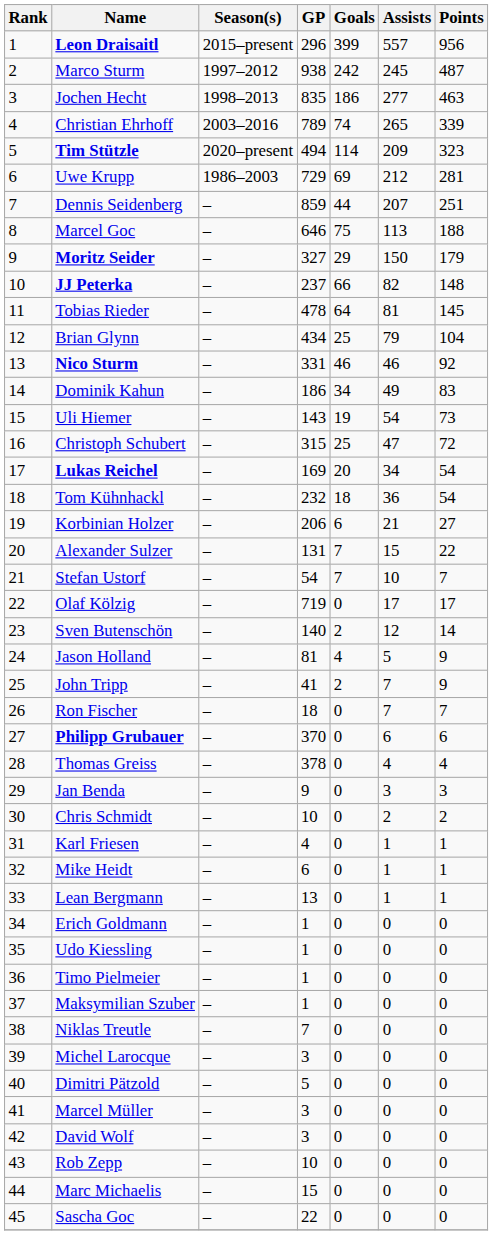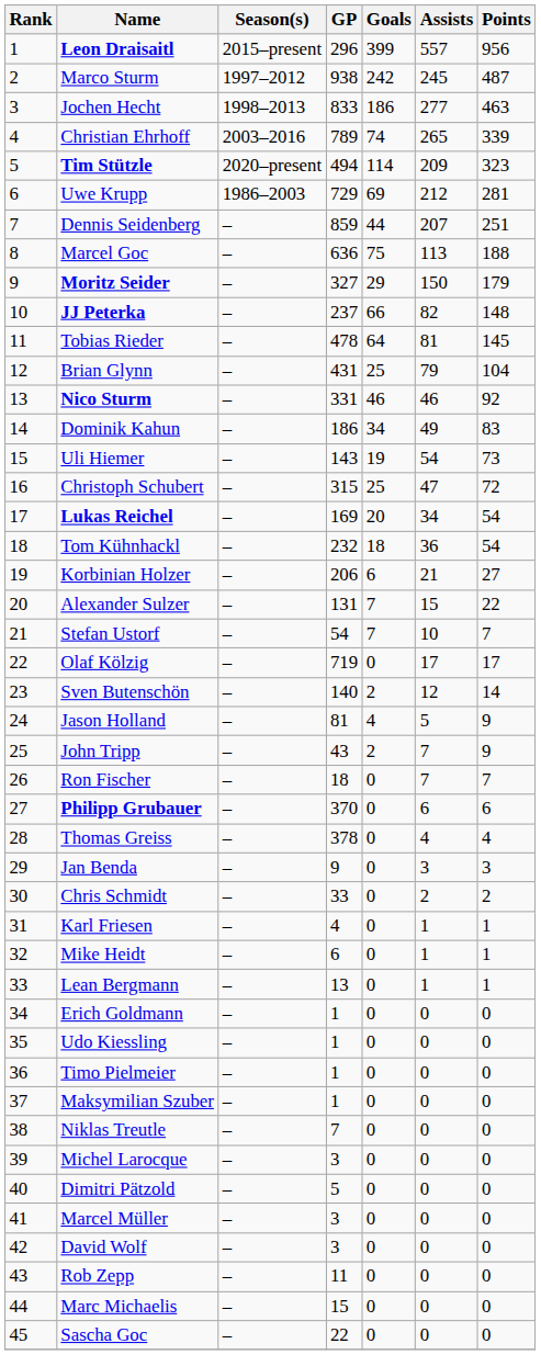 <table class="wikitable sortable" id="Table3">
 <tr style="background-color: #e0e0e0; text-align: center;">
 <th>Rank</th>
 <th class="unsortable">Name</th>
 <th>Season(s)</th>
 <th>GP</th>
 <th>Goals</th>
 <th>Assists</th>
 <th>Points</th>
 </tr>
 <tr>
 <td>1</td>
 <td><strong><a href='#'>Leon Draisaitl</a></strong></td>
 <td>2015–present</td>
 <td>296</td>
 <td>399</td>
 <td>557</td>
 <td>956</td>
 </tr>
 <tr>
 <td>2</td>
 <td><a href='#'>Marco Sturm</a></td>
 <td>1997–2012</td>
 <td>938</td>
 <td>242</td>
 <td>245</td>
 <td>487</td>
 </tr>
 <tr>
 <td>3</td>
 <td><a href='#'>Jochen Hecht</a></td>
 <td>1998–2013</td>
-<td>835</td>
+<td>833</td>
 <td>186</td>
 <td>277</td>
 <td>463</td>
 </tr>
 <tr>
 <td>4</td>
 <td><a href='#'>Christian Ehrhoff</a></td>
 <td>2003–2016</td>
 <td>789</td>
 <td>74</td>
 <td>265</td>
 <td>339</td>
 </tr>
 <tr>
 <td>5</td>
 <td><strong><a href='#'>Tim Stützle</a></strong></td>
 <td>2020–present</td>
 <td>494</td>
 <td>114</td>
 <td>209</td>
 <td>323</td>
 </tr>
 <tr>
 <td>6</td>
 <td><a href='#'>Uwe Krupp</a>  </td>
 <td>1986–2003</td>
 <td>729</td>
 <td>69</td>
 <td>212</td>
 <td>281</td>
 </tr>
 <tr>
 <td>7</td>
 <td><a href='#'>Dennis Seidenberg</a> </td>
 <td>–</td>
 <td>859</td>
 <td>44</td>
 <td>207</td>
 <td>251</td>
 </tr>
 <tr>
 <td>8</td>
 <td><a href='#'>Marcel Goc</a></td>
 <td>–</td>
-<td>646</td>
+<td>636</td>
 <td>75</td>
 <td>113</td>
 <td>188</td>
 </tr>
 <tr>
 <td>9</td>
 <td><strong><a href='#'>Moritz Seider</a></strong></td>
 <td>–</td>
 <td>327</td>
 <td>29</td>
 <td>150</td>
 <td>179</td>
 </tr>
 <tr>
 <td>10</td>
 <td><strong><a href='#'>JJ Peterka</a></strong></td>
 <td>–</td>
 <td>237</td>
 <td>66</td>
 <td>82</td>
 <td>148</td>
 </tr>
 <tr>
 <td>11</td>
 <td><a href='#'>Tobias Rieder</a></td>
 <td>–</td>
 <td>478</td>
 <td>64</td>
 <td>81</td>
 <td>145</td>
 </tr>
 <tr>
 <td>12</td>
 <td><a href='#'>Brian Glynn</a></td>
 <td>–</td>
-<td>434</td>
+<td>431</td>
 <td>25</td>
 <td>79</td>
 <td>104</td>
 </tr>
 <tr>
 <td>13</td>
 <td><strong><a href='#'>Nico Sturm</a></strong> </td>
 <td>–</td>
 <td>331</td>
 <td>46</td>
 <td>46</td>
 <td>92</td>
 </tr>
 <tr>
 <td>14</td>
 <td><a href='#'>Dominik Kahun</a></td>
 <td>–</td>
 <td>186</td>
 <td>34</td>
 <td>49</td>
 <td>83</td>
 </tr>
 <tr>
 <td>15</td>
 <td><a href='#'>Uli Hiemer</a></td>
 <td>–</td>
 <td>143</td>
 <td>19</td>
 <td>54</td>
 <td>73</td>
 </tr>
 <tr>
 <td>16</td>
 <td><a href='#'>Christoph Schubert</a></td>
 <td>–</td>
 <td>315</td>
 <td>25</td>
 <td>47</td>
 <td>72</td>
 </tr>
 <tr>
 <td>17</td>
 <td><strong><a href='#'>Lukas Reichel</a></strong></td>
 <td>–</td>
 <td>169</td>
 <td>20</td>
 <td>34</td>
 <td>54</td>
 </tr>
 <tr>
 <td>18</td>
 <td><a href='#'>Tom Kühnhackl</a>  </td>
 <td>–</td>
 <td>232</td>
 <td>18</td>
 <td>36</td>
 <td>54</td>
 </tr>
 <tr>
 <td>19</td>
 <td><a href='#'>Korbinian Holzer</a></td>
 <td>–</td>
 <td>206</td>
 <td>6</td>
 <td>21</td>
 <td>27</td>
 </tr>
 <tr>
 <td>20</td>
 <td><a href='#'>Alexander Sulzer</a></td>
 <td>–</td>
 <td>131</td>
 <td>7</td>
 <td>15</td>
 <td>22</td>
 </tr>
 <tr>
 <td>21</td>
 <td><a href='#'>Stefan Ustorf</a></td>
 <td>–</td>
 <td>54</td>
 <td>7</td>
 <td>10</td>
 <td>7</td>
 </tr>
 <tr>
 <td>22</td>
 <td><a href='#'>Olaf Kölzig</a></td>
 <td>–</td>
 <td>719</td>
 <td>0</td>
 <td>17</td>
 <td>17</td>
 </tr>
 <tr>
 <td>23</td>
 <td><a href='#'>Sven Butenschön</a></td>
 <td>–</td>
 <td>140</td>
 <td>2</td>
 <td>12</td>
 <td>14</td>
 </tr>
 <tr>
 <td>24</td>
 <td><a href='#'>Jason Holland</a></td>
 <td>–</td>
 <td>81</td>
 <td>4</td>
 <td>5</td>
 <td>9</td>
 </tr>
 <tr>
 <td>25</td>
 <td><a href='#'>John Tripp</a></td>
 <td>–</td>
-<td>41</td>
+<td>43</td>
 <td>2</td>
 <td>7</td>
 <td>9</td>
 </tr>
 <tr>
 <td>26</td>
 <td><a href='#'>Ron Fischer</a></td>
 <td>–</td>
 <td>18</td>
 <td>0</td>
 <td>7</td>
 <td>7</td>
 </tr>
 <tr>
 <td>27</td>
 <td><strong><a href='#'>Philipp Grubauer</a></strong> </td>
 <td>–</td>
 <td>370</td>
 <td>0</td>
 <td>6</td>
 <td>6</td>
 </tr>
 <tr>
 <td>28</td>
 <td><a href='#'>Thomas Greiss</a></td>
 <td>–</td>
 <td>378</td>
 <td>0</td>
 <td>4</td>
 <td>4</td>
 </tr>
 <tr>
 <td>29</td>
 <td><a href='#'>Jan Benda</a></td>
 <td>–</td>
 <td>9</td>
 <td>0</td>
 <td>3</td>
 <td>3</td>
 </tr>
 <tr>
 <td>30</td>
 <td><a href='#'>Chris Schmidt</a></td>
 <td>–</td>
-<td>10</td>
+<td>33</td>
 <td>0</td>
 <td>2</td>
 <td>2</td>
 </tr>
 <tr>
 <td>31</td>
 <td><a href='#'>Karl Friesen</a></td>
 <td>–</td>
 <td>4</td>
 <td>0</td>
 <td>1</td>
 <td>1</td>
 </tr>
 <tr>
 <td>32</td>
 <td><a href='#'>Mike Heidt</a></td>
 <td>–</td>
 <td>6</td>
 <td>0</td>
 <td>1</td>
 <td>1</td>
 </tr>
 <tr>
 <td>33</td>
 <td><a href='#'>Lean Bergmann</a></td>
 <td>–</td>
 <td>13</td>
 <td>0</td>
 <td>1</td>
 <td>1</td>
 </tr>
 <tr>
 <td>34</td>
 <td><a href='#'>Erich Goldmann</a></td>
 <td>–</td>
 <td>1</td>
 <td>0</td>
 <td>0</td>
 <td>0</td>
 </tr>
 <tr>
 <td>35</td>
 <td><a href='#'>Udo Kiessling</a></td>
 <td>–</td>
 <td>1</td>
 <td>0</td>
 <td>0</td>
 <td>0</td>
 </tr>
 <tr>
 <td>36</td>
 <td><a href='#'>Timo Pielmeier</a></td>
 <td>–</td>
 <td>1</td>
 <td>0</td>
 <td>0</td>
 <td>0</td>
 </tr>
 <tr>
 <td>37</td>
 <td><a href='#'>Maksymilian Szuber</a></td>
 <td>–</td>
 <td>1</td>
 <td>0</td>
 <td>0</td>
 <td>0</td>
 </tr>
 <tr>
 <td>38</td>
 <td><a href='#'>Niklas Treutle</a></td>
 <td>–</td>
 <td>7</td>
 <td>0</td>
 <td>0</td>
 <td>0</td>
 </tr>
 <tr>
 <td>39</td>
 <td><a href='#'>Michel Larocque</a></td>
 <td>–</td>
 <td>3</td>
 <td>0</td>
 <td>0</td>
 <td>0</td>
 </tr>
 <tr>
 <td>40</td>
 <td><a href='#'>Dimitri Pätzold</a></td>
 <td>–</td>
 <td>5</td>
 <td>0</td>
 <td>0</td>
 <td>0</td>
 </tr>
 <tr>
 <td>41</td>
 <td><a href='#'>Marcel Müller</a></td>
 <td>–</td>
 <td>3</td>
 <td>0</td>
 <td>0</td>
 <td>0</td>
 </tr>
 <tr>
 <td>42</td>
 <td><a href='#'>David Wolf</a></td>
 <td>–</td>
 <td>3</td>
 <td>0</td>
 <td>0</td>
 <td>0</td>
 </tr>
 <tr>
 <td>43</td>
 <td><a href='#'>Rob Zepp</a></td>
 <td>–</td>
-<td>10</td>
+<td>11</td>
 <td>0</td>
 <td>0</td>
 <td>0</td>
 </tr>
 <tr>
 <td>44</td>
 <td><a href='#'>Marc Michaelis</a></td>
 <td>–</td>
 <td>15</td>
 <td>0</td>
 <td>0</td>
 <td>0</td>
 </tr>
 <tr>
 <td>45</td>
 <td><a href='#'>Sascha Goc</a></td>
 <td>–</td>
 <td>22</td>
 <td>0</td>
 <td>0</td>
 <td>0</td>
 </tr>
 <tr>
 </tr>
 </table>
